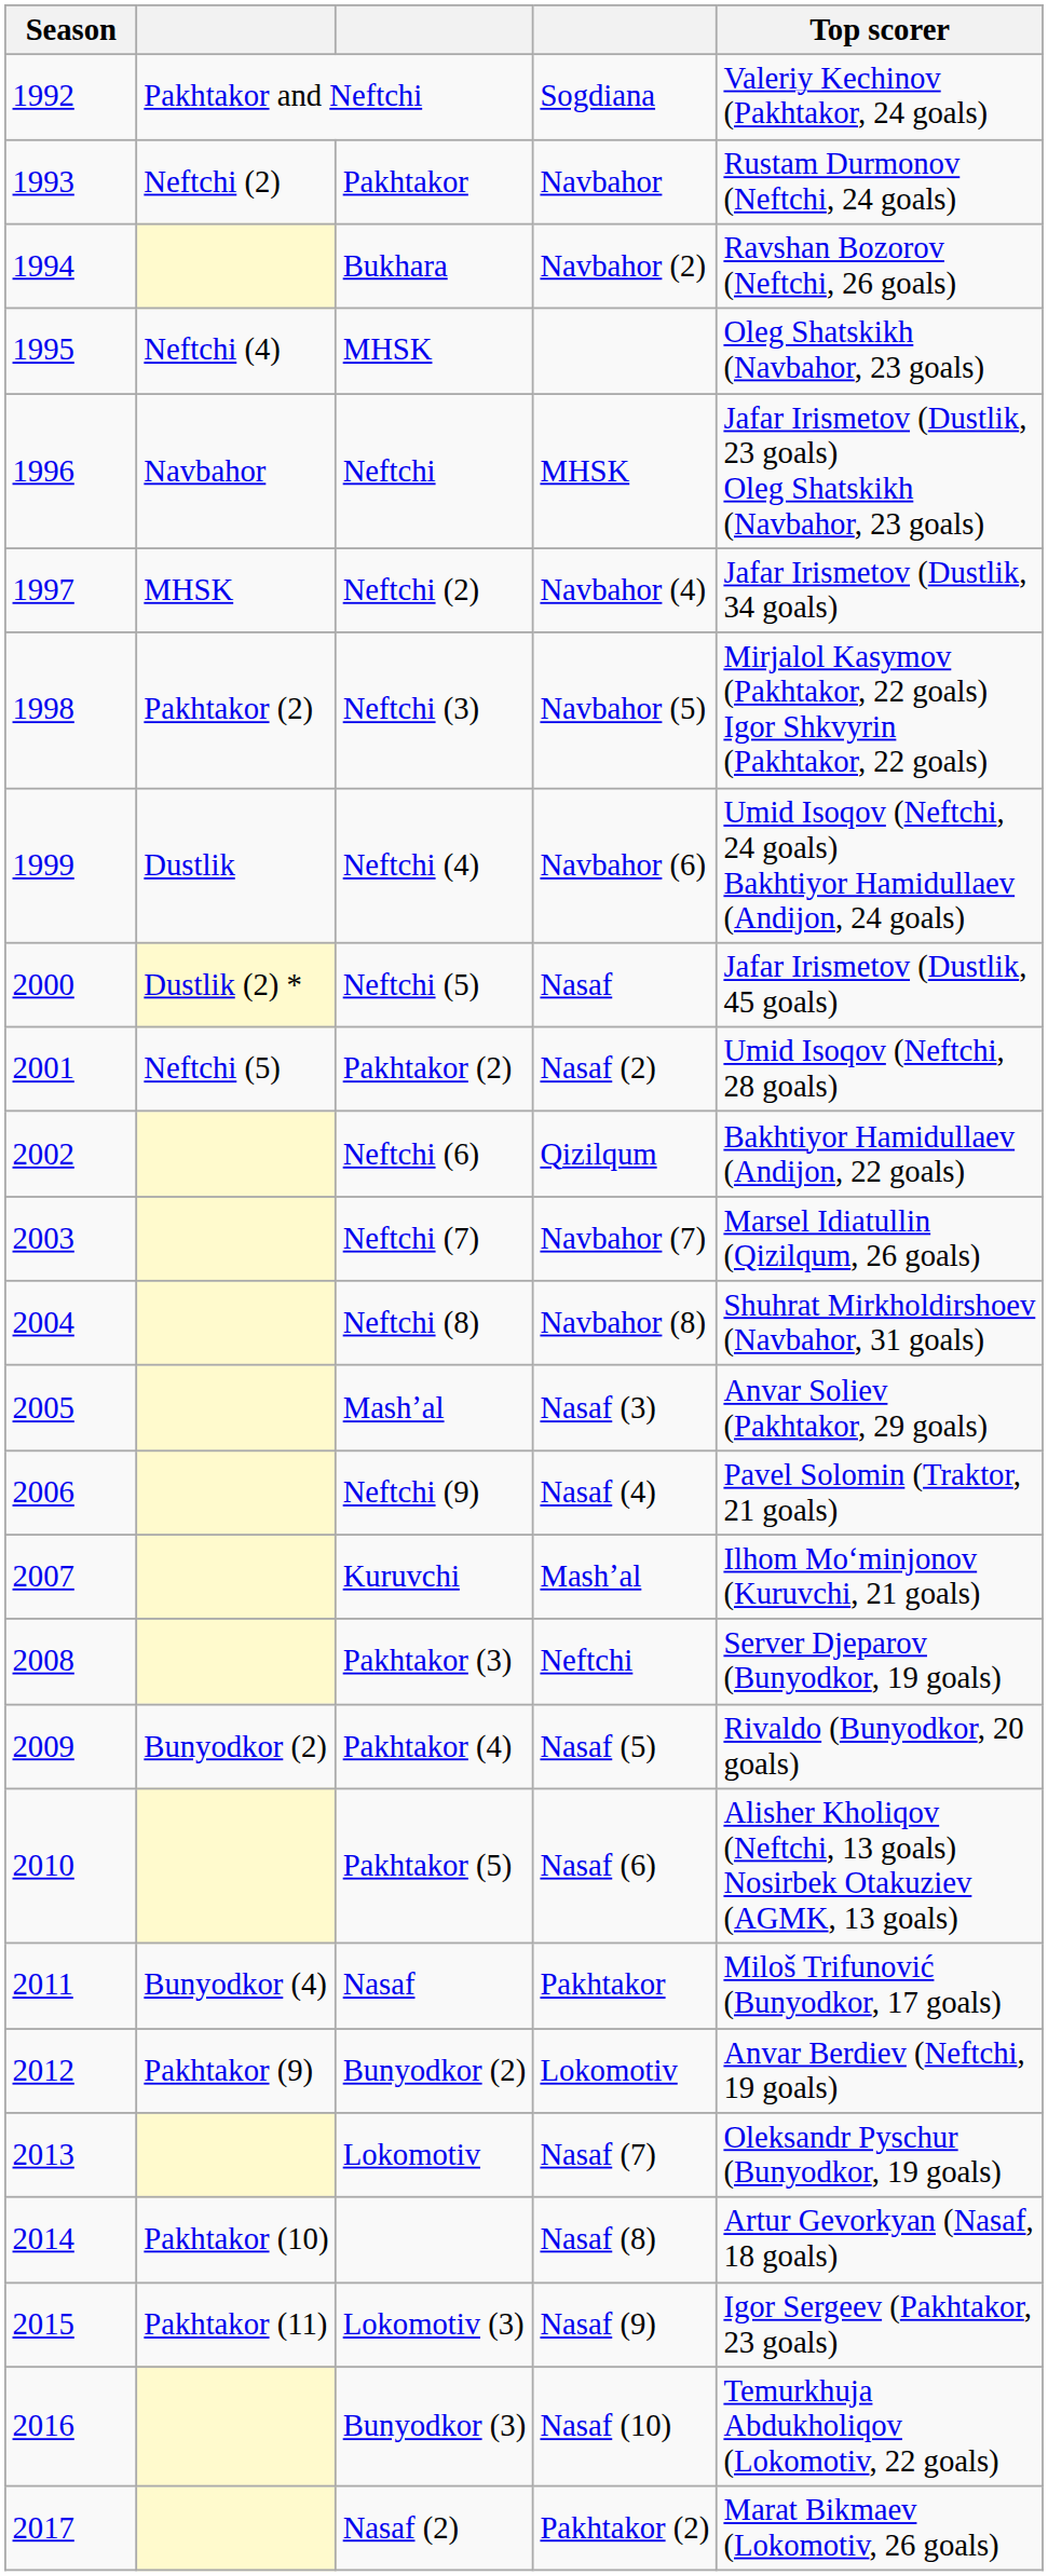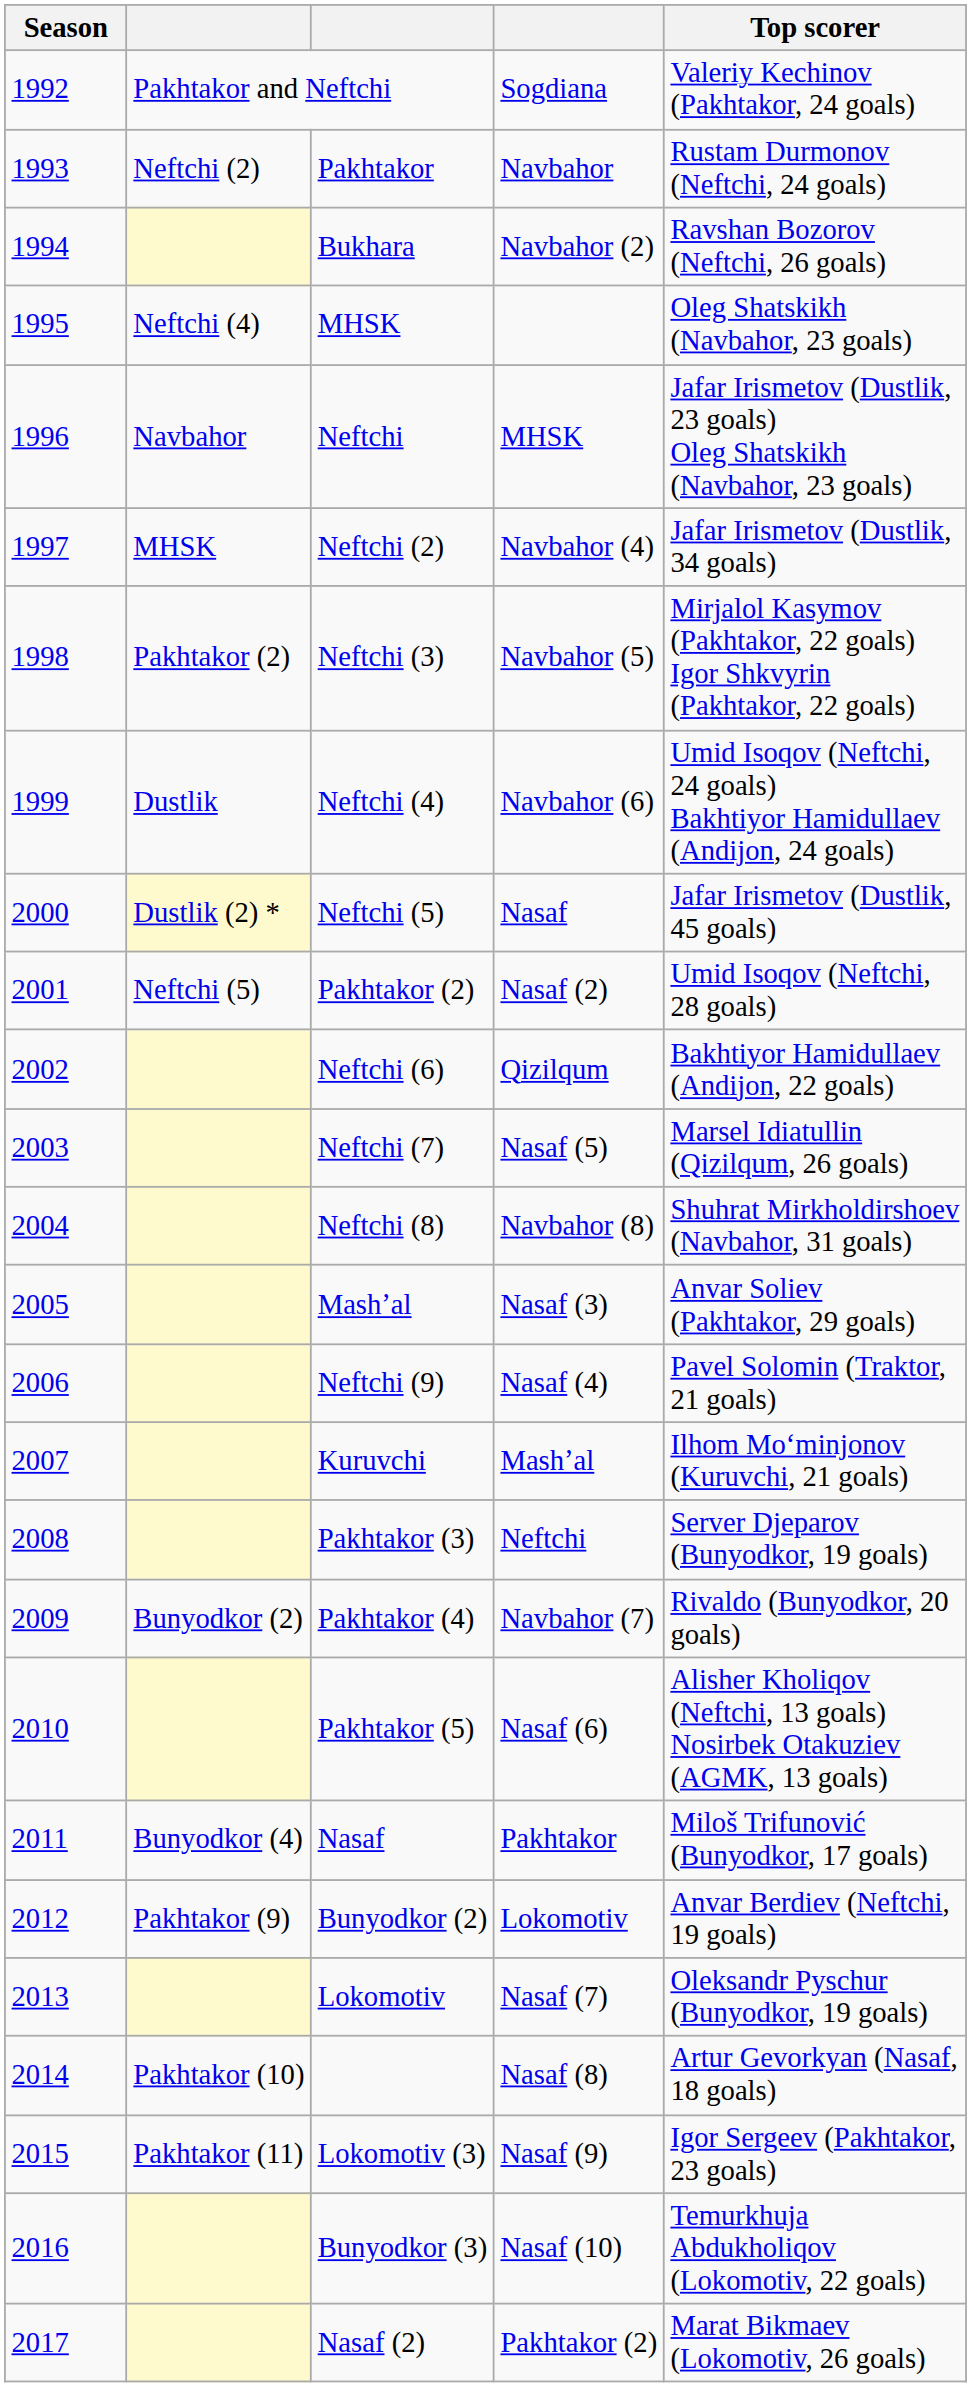 <table class="wikitable" style="font-size:99%;">
 <tr>
 <th width=60>Season</th>
 <th></th>
 <th></th>
 <th></th>
 <th width=160>Top scorer</th>
 </tr>
 <tr>
 <td><a href='#'>1992</a></td>
 <td colspan=2><a href='#'>Pakhtakor</a> and <a href='#'>Neftchi</a></td>
 <td><a href='#'>Sogdiana</a></td>
 <td> <a href='#'>Valeriy Kechinov</a> (<a href='#'>Pakhtakor</a>, 24 goals)</td>
 </tr>
 <tr>
 <td><a href='#'>1993</a></td>
 <td><a href='#'>Neftchi</a> (2)</td>
 <td><a href='#'>Pakhtakor</a></td>
 <td><a href='#'>Navbahor</a></td>
 <td> <a href='#'>Rustam Durmonov</a> (<a href='#'>Neftchi</a>, 24 goals)</td>
 </tr>
 <tr>
 <td><a href='#'>1994</a></td>
 <td style="background-color:#FFFACD"></td>
 <td><a href='#'>Bukhara</a></td>
 <td><a href='#'>Navbahor</a> (2)</td>
 <td> <a href='#'>Ravshan Bozorov</a> (<a href='#'>Neftchi</a>, 26 goals)</td>
 </tr>
 <tr>
 <td><a href='#'>1995</a></td>
 <td><a href='#'>Neftchi</a> (4)</td>
 <td><a href='#'>MHSK</a></td>
 <td></td>
 <td> <a href='#'>Oleg Shatskikh</a> (<a href='#'>Navbahor</a>, 23 goals)</td>
 </tr>
 <tr>
 <td><a href='#'>1996</a></td>
 <td><a href='#'>Navbahor</a></td>
 <td><a href='#'>Neftchi</a></td>
 <td><a href='#'>MHSK</a></td>
 <td> <a href='#'>Jafar Irismetov</a> (<a href='#'>Dustlik</a>, 23 goals) <br>  <a href='#'>Oleg Shatskikh</a> (<a href='#'>Navbahor</a>, 23 goals)</td>
 </tr>
 <tr>
 <td><a href='#'>1997</a></td>
 <td><a href='#'>MHSK</a></td>
 <td><a href='#'>Neftchi</a> (2)</td>
 <td><a href='#'>Navbahor</a> (4)</td>
 <td> <a href='#'>Jafar Irismetov</a> (<a href='#'>Dustlik</a>, 34 goals)</td>
 </tr>
 <tr>
 <td><a href='#'>1998</a></td>
 <td><a href='#'>Pakhtakor</a> (2)</td>
 <td><a href='#'>Neftchi</a> (3)</td>
 <td><a href='#'>Navbahor</a> (5)</td>
 <td> <a href='#'>Mirjalol Kasymov</a> (<a href='#'>Pakhtakor</a>, 22 goals) <br>  <a href='#'>Igor Shkvyrin</a> (<a href='#'>Pakhtakor</a>, 22 goals)</td>
 </tr>
 <tr>
 <td><a href='#'>1999</a></td>
 <td><a href='#'>Dustlik</a></td>
 <td><a href='#'>Neftchi</a> (4)</td>
 <td><a href='#'>Navbahor</a> (6)</td>
 <td> <a href='#'>Umid Isoqov</a> (<a href='#'>Neftchi</a>, 24 goals) <br>   <a href='#'>Bakhtiyor Hamidullaev</a> (<a href='#'>Andijon</a>, 24 goals)</td>
 </tr>
 <tr>
 <td><a href='#'>2000</a></td>
 <td style="background-color:#FFFACD"><a href='#'>Dustlik</a> (2) *</td>
 <td><a href='#'>Neftchi</a> (5)</td>
 <td><a href='#'>Nasaf</a></td>
 <td> <a href='#'>Jafar Irismetov</a> (<a href='#'>Dustlik</a>, 45 goals)</td>
 </tr>
 <tr>
 <td><a href='#'>2001</a></td>
 <td><a href='#'>Neftchi</a> (5)</td>
 <td><a href='#'>Pakhtakor</a> (2)</td>
 <td><a href='#'>Nasaf</a> (2)</td>
 <td> <a href='#'>Umid Isoqov</a> (<a href='#'>Neftchi</a>, 28 goals)</td>
 </tr>
 <tr>
 <td><a href='#'>2002</a></td>
 <td style="background-color:#FFFACD"></td>
 <td><a href='#'>Neftchi</a> (6)</td>
 <td><a href='#'>Qizilqum</a></td>
 <td> <a href='#'>Bakhtiyor Hamidullaev</a> (<a href='#'>Andijon</a>, 22 goals)</td>
 </tr>
 <tr>
 <td><a href='#'>2003</a></td>
 <td style="background-color:#FFFACD"></td>
 <td><a href='#'>Neftchi</a> (7)</td>
-<td><a href='#'>Navbahor</a> (7)</td>
+<td><a href='#'>Nasaf</a> (5)</td>
 <td> <a href='#'>Marsel Idiatullin</a> (<a href='#'>Qizilqum</a>, 26 goals)</td>
 </tr>
 <tr>
 <td><a href='#'>2004</a></td>
 <td style="background-color:#FFFACD"></td>
 <td><a href='#'>Neftchi</a> (8)</td>
 <td><a href='#'>Navbahor</a> (8)</td>
 <td> <a href='#'>Shuhrat Mirkholdirshoev</a> (<a href='#'>Navbahor</a>, 31 goals)</td>
 </tr>
 <tr>
 <td><a href='#'>2005</a></td>
 <td style="background-color:#FFFACD"></td>
 <td><a href='#'>Mashʼal</a></td>
 <td><a href='#'>Nasaf</a> (3)</td>
 <td> <a href='#'>Anvar Soliev</a> (<a href='#'>Pakhtakor</a>, 29 goals)</td>
 </tr>
 <tr>
 <td><a href='#'>2006</a></td>
 <td style="background-color:#FFFACD"></td>
 <td><a href='#'>Neftchi</a> (9)</td>
 <td><a href='#'>Nasaf</a> (4)</td>
 <td> <a href='#'>Pavel Solomin</a> (<a href='#'>Traktor</a>, 21 goals)</td>
 </tr>
 <tr>
 <td><a href='#'>2007</a></td>
 <td style="background-color:#FFFACD"></td>
 <td><a href='#'>Kuruvchi</a></td>
 <td><a href='#'>Mashʼal</a></td>
 <td> <a href='#'>Ilhom Moʻminjonov</a> (<a href='#'>Kuruvchi</a>, 21 goals)</td>
 </tr>
 <tr>
 <td><a href='#'>2008</a></td>
 <td style="background-color:#FFFACD"></td>
 <td><a href='#'>Pakhtakor</a> (3)</td>
 <td><a href='#'>Neftchi</a></td>
 <td> <a href='#'>Server Djeparov</a> (<a href='#'>Bunyodkor</a>, 19 goals)</td>
 </tr>
 <tr>
 <td><a href='#'>2009</a></td>
 <td><a href='#'>Bunyodkor</a> (2)</td>
 <td><a href='#'>Pakhtakor</a> (4)</td>
-<td><a href='#'>Nasaf</a> (5)</td>
+<td><a href='#'>Navbahor</a> (7)</td>
 <td> <a href='#'>Rivaldo</a> (<a href='#'>Bunyodkor</a>, 20 goals)</td>
 </tr>
 <tr>
 <td><a href='#'>2010</a></td>
 <td style="background-color:#FFFACD"></td>
 <td><a href='#'>Pakhtakor</a> (5)</td>
 <td><a href='#'>Nasaf</a> (6)</td>
 <td> <a href='#'>Alisher Kholiqov</a> (<a href='#'>Neftchi</a>, 13 goals) <br>  <a href='#'>Nosirbek Otakuziev</a> (<a href='#'>AGMK</a>, 13 goals)</td>
 </tr>
 <tr>
 <td><a href='#'>2011</a></td>
 <td><a href='#'>Bunyodkor</a> (4)</td>
 <td><a href='#'>Nasaf</a></td>
 <td><a href='#'>Pakhtakor</a></td>
 <td> <a href='#'>Miloš Trifunović</a> (<a href='#'>Bunyodkor</a>, 17 goals)</td>
 </tr>
 <tr>
 <td><a href='#'>2012</a></td>
 <td><a href='#'>Pakhtakor</a> (9)</td>
 <td><a href='#'>Bunyodkor</a> (2)</td>
 <td><a href='#'>Lokomotiv</a></td>
 <td> <a href='#'>Anvar Berdiev</a> (<a href='#'>Neftchi</a>, 19 goals)</td>
 </tr>
 <tr>
 <td><a href='#'>2013</a></td>
 <td style="background-color:#FFFACD"></td>
 <td><a href='#'>Lokomotiv</a></td>
 <td><a href='#'>Nasaf</a> (7)</td>
 <td> <a href='#'>Oleksandr Pyschur</a> (<a href='#'>Bunyodkor</a>, 19 goals)</td>
 </tr>
 <tr>
 <td><a href='#'>2014</a></td>
 <td><a href='#'>Pakhtakor</a> (10)</td>
 <td></td>
 <td><a href='#'>Nasaf</a> (8)</td>
 <td> <a href='#'>Artur Gevorkyan</a> (<a href='#'>Nasaf</a>, 18 goals)</td>
 </tr>
 <tr>
 <td><a href='#'>2015</a></td>
 <td><a href='#'>Pakhtakor</a> (11)</td>
 <td><a href='#'>Lokomotiv</a> (3)</td>
 <td><a href='#'>Nasaf</a> (9)</td>
 <td> <a href='#'>Igor Sergeev</a> (<a href='#'>Pakhtakor</a>, 23 goals)</td>
 </tr>
 <tr>
 <td><a href='#'>2016</a></td>
 <td style="background-color:#FFFACD"></td>
 <td><a href='#'>Bunyodkor</a> (3)</td>
 <td><a href='#'>Nasaf</a> (10)</td>
 <td> <a href='#'>Temurkhuja Abdukholiqov</a> (<a href='#'>Lokomotiv</a>, 22 goals)</td>
 </tr>
 <tr>
 <td><a href='#'>2017</a></td>
 <td style="background-color:#FFFACD"></td>
 <td><a href='#'>Nasaf</a> (2)</td>
 <td><a href='#'>Pakhtakor</a> (2)</td>
 <td> <a href='#'>Marat Bikmaev</a> (<a href='#'>Lokomotiv</a>, 26 goals)</td>
 </tr>
 </table>
